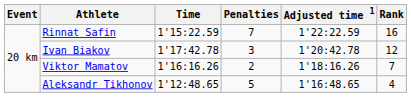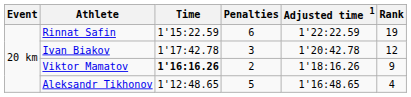 <table class="wikitable" style="font-size:90%">
 <tr>
 <th>Event</th>
 <th>Athlete</th>
 <th>Time</th>
 <th>Penalties</th>
 <th>Adjusted time <sup>1</sup></th>
 <th>Rank</th>
 </tr>
 <tr>
 <td rowspan="4">20 km</td>
 <td><a href='#'>Rinnat Safin</a></td>
 <td align="center">1'15:22.59</td>
-<td align="center">7</td>
+<td align="center">6</td>
 <td align="center">1'22:22.59</td>
-<td align="center">16</td>
+<td align="center">19</td>
 </tr>
 <tr>
 <td><a href='#'>Ivan Biakov</a></td>
 <td align="center">1'17:42.78</td>
 <td align="center">3</td>
 <td align="center">1'20:42.78</td>
 <td align="center">12</td>
 </tr>
 <tr>
 <td><a href='#'>Viktor Mamatov</a></td>
-<td align="center">1'16:16.26</td>
+<td align="center"><strong>1'16:16.26</strong></td>
 <td align="center">2</td>
 <td align="center">1'18:16.26</td>
-<td align="center">7</td>
+<td align="center">9</td>
 </tr>
 <tr>
 <td><a href='#'>Aleksandr Tikhonov</a></td>
 <td align="center">1'12:48.65</td>
 <td align="center">5</td>
 <td align="center">1'16:48.65</td>
 <td align="center">4</td>
 </tr>
 </table>
